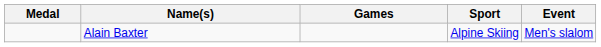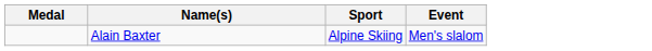 <table class="wikitable sortable" style="font-size: 95%">
 <tr>
 <th style="width:6em">Medal</th>
 <th style="width:18em">Name(s)</th>
-<th style="width:12em">Games</th>
 <th>Sport</th>
 <th>Event</th>
 </tr>
 <tr>
 <td></td>
 <td><a href='#'>Alain Baxter</a></td>
-<td></td>
 <td> <a href='#'>Alpine Skiing</a></td>
 <td><a href='#'>Men's slalom</a></td>
 </tr>
 </table>
